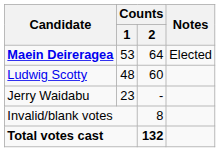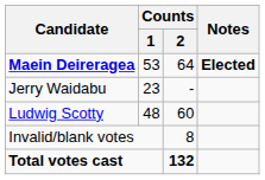 <table class=wikitable style=text-align:right>
 <tr>
 <th rowspan=2>Candidate</th>
 <th colspan=2>Counts</th>
 <th rowspan=2>Notes</th>
 </tr>
 <tr>
 <th>1</th>
 <th>2</th>
 </tr>
 <tr>
 <td align=left><strong><a href='#'>Maein Deireragea</a></strong></td>
 <td>53</td>
 <td>64</td>
-<td align=left>Elected</td>
+<td align=left><strong>Elected</strong></td>
+</tr>
+<tr>
+<td align=left>Jerry Waidabu</td>
+<td>23</td>
+<td>-</td>
+<td align=left></td>
 </tr>
 <tr>
 <td align=left><a href='#'>Ludwig Scotty</a></td>
 <td>48</td>
 <td>60</td>
-<td align=left></td>
-</tr>
-<tr>
-<td align=left>Jerry Waidabu</td>
-<td>23</td>
-<td>-</td>
 <td align=left></td>
 </tr>
 <tr>
 <td align=left colspan=2>Invalid/blank votes</td>
 <td>8</td>
 <td></td>
 </tr>
 <tr>
 <td align=left colspan=2><strong>Total votes cast</strong></td>
 <td><strong>132</strong></td>
 <td></td>
 </tr>
 </table>
